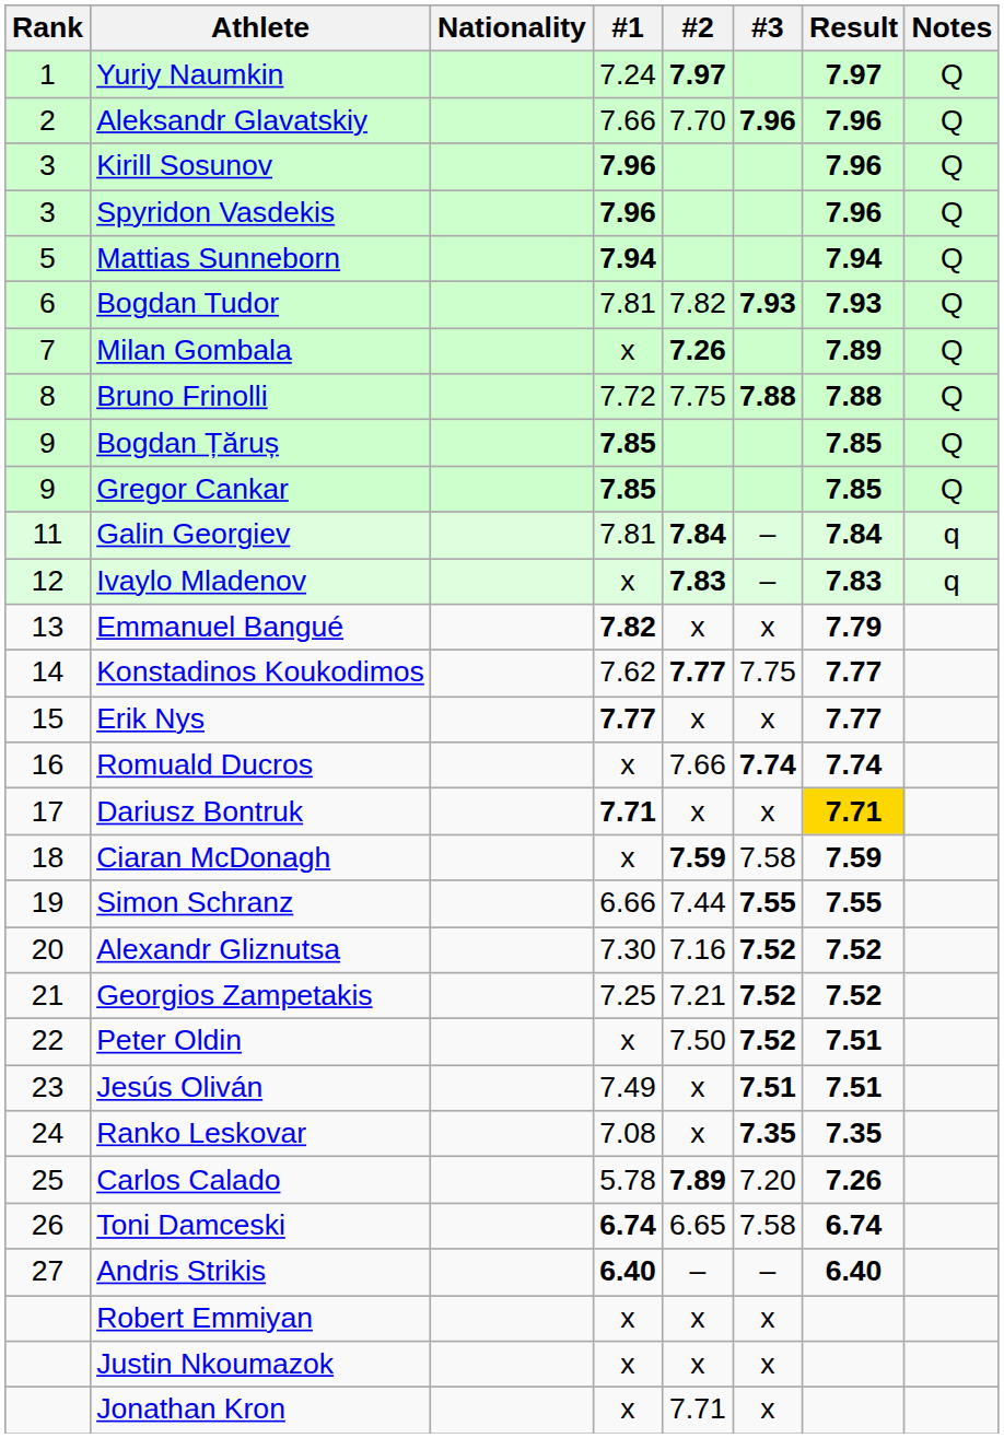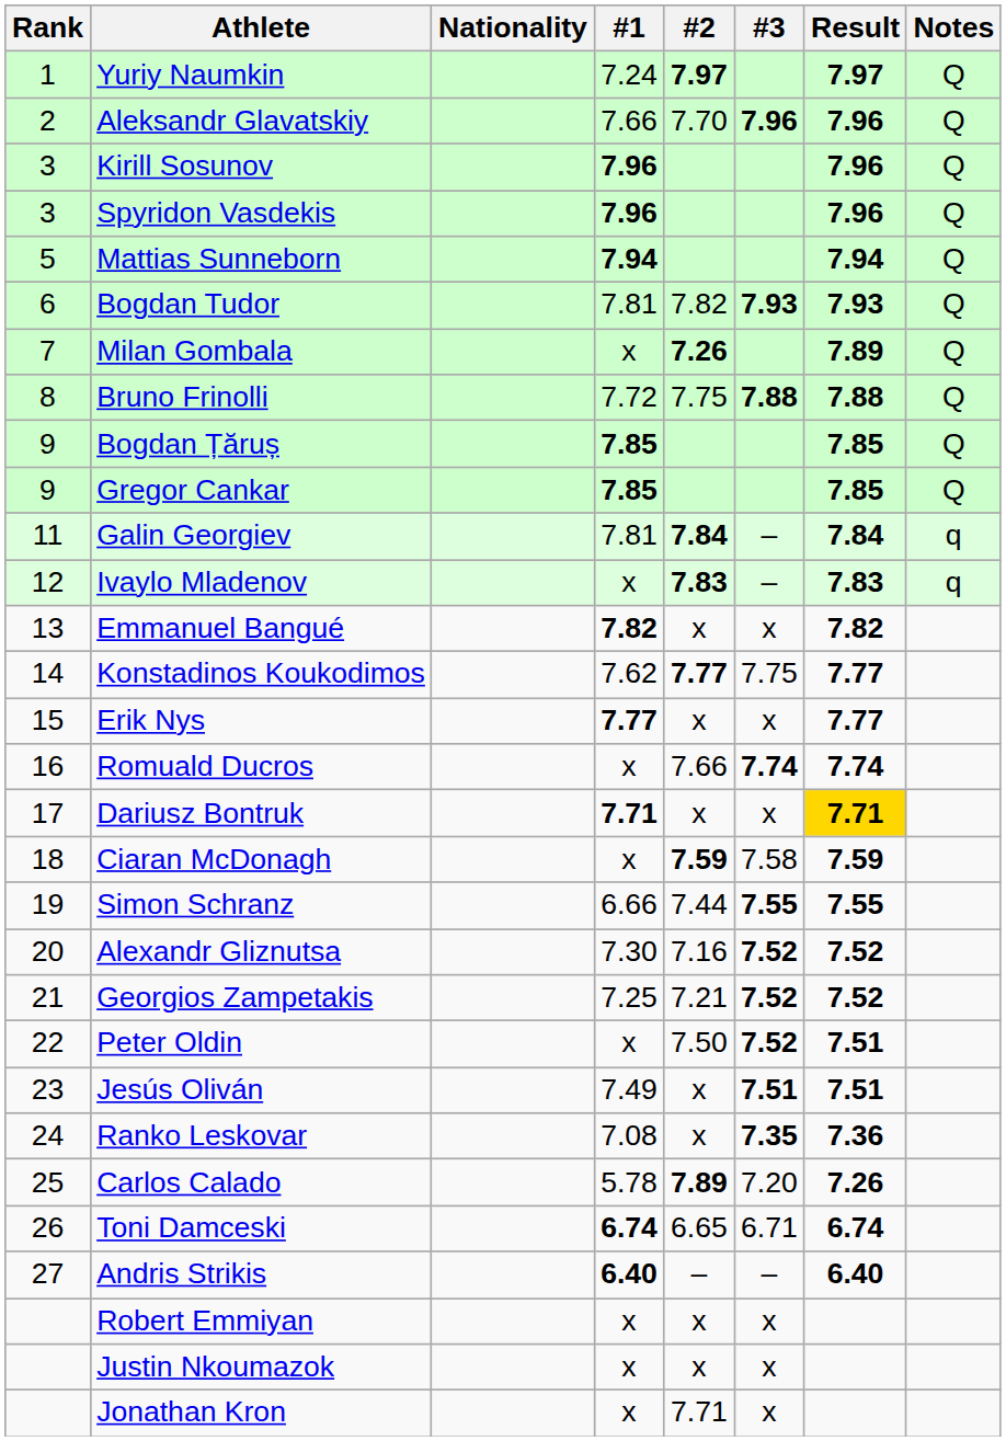 <table class="wikitable sortable" style="text-align:center">
 <tr>
 <th>Rank</th>
 <th>Athlete</th>
 <th>Nationality</th>
 <th>#1</th>
 <th>#2</th>
 <th>#3</th>
 <th>Result</th>
 <th>Notes</th>
 </tr>
 <tr bgcolor=ccffcc>
 <td>1</td>
 <td align="left"><a href='#'>Yuriy Naumkin</a></td>
 <td align=left></td>
 <td>7.24</td>
 <td><strong>7.97</strong></td>
 <td></td>
 <td><strong>7.97</strong></td>
 <td>Q</td>
 </tr>
 <tr bgcolor=ccffcc>
 <td>2</td>
 <td align="left"><a href='#'>Aleksandr Glavatskiy</a></td>
 <td align=left></td>
 <td>7.66</td>
 <td>7.70</td>
 <td><strong>7.96</strong></td>
 <td><strong>7.96</strong></td>
 <td>Q</td>
 </tr>
 <tr bgcolor=ccffcc>
 <td>3</td>
 <td align="left"><a href='#'>Kirill Sosunov</a></td>
 <td align=left></td>
 <td><strong>7.96</strong></td>
 <td></td>
 <td></td>
 <td><strong>7.96</strong></td>
 <td>Q</td>
 </tr>
 <tr bgcolor=ccffcc>
 <td>3</td>
 <td align="left"><a href='#'>Spyridon Vasdekis</a></td>
 <td align=left></td>
 <td><strong>7.96</strong></td>
 <td></td>
 <td></td>
 <td><strong>7.96</strong></td>
 <td>Q</td>
 </tr>
 <tr bgcolor=ccffcc>
 <td>5</td>
 <td align="left"><a href='#'>Mattias Sunneborn</a></td>
 <td align=left></td>
 <td><strong>7.94</strong></td>
 <td></td>
 <td></td>
 <td><strong>7.94</strong></td>
 <td>Q</td>
 </tr>
 <tr bgcolor=ccffcc>
 <td>6</td>
 <td align="left"><a href='#'>Bogdan Tudor</a></td>
 <td align=left></td>
 <td>7.81</td>
 <td>7.82</td>
 <td><strong>7.93</strong></td>
 <td><strong>7.93</strong></td>
 <td>Q</td>
 </tr>
 <tr bgcolor=ccffcc>
 <td>7</td>
 <td align="left"><a href='#'>Milan Gombala</a></td>
 <td align=left></td>
 <td>x</td>
 <td><strong>7.26</strong></td>
 <td></td>
 <td><strong>7.89</strong></td>
 <td>Q</td>
 </tr>
 <tr bgcolor=ccffcc>
 <td>8</td>
 <td align="left"><a href='#'>Bruno Frinolli</a></td>
 <td align=left></td>
 <td>7.72</td>
 <td>7.75</td>
 <td><strong>7.88</strong></td>
 <td><strong>7.88</strong></td>
 <td>Q</td>
 </tr>
 <tr bgcolor=ccffcc>
 <td>9</td>
 <td align="left"><a href='#'>Bogdan Țăruș</a></td>
 <td align=left></td>
 <td><strong>7.85</strong></td>
 <td></td>
 <td></td>
 <td><strong>7.85</strong></td>
 <td>Q</td>
 </tr>
 <tr bgcolor=ccffcc>
 <td>9</td>
 <td align="left"><a href='#'>Gregor Cankar</a></td>
 <td align=left></td>
 <td><strong>7.85</strong></td>
 <td></td>
 <td></td>
 <td><strong>7.85</strong></td>
 <td>Q</td>
 </tr>
 <tr bgcolor=ddffdd>
 <td>11</td>
 <td align="left"><a href='#'>Galin Georgiev</a></td>
 <td align=left></td>
 <td>7.81</td>
 <td><strong>7.84</strong></td>
 <td>–</td>
 <td><strong>7.84</strong></td>
 <td>q</td>
 </tr>
 <tr bgcolor=ddffdd>
 <td>12</td>
 <td align="left"><a href='#'>Ivaylo Mladenov</a></td>
 <td align=left></td>
 <td>x</td>
 <td><strong>7.83</strong></td>
 <td>–</td>
 <td><strong>7.83</strong></td>
 <td>q</td>
 </tr>
 <tr>
 <td>13</td>
 <td align="left"><a href='#'>Emmanuel Bangué</a></td>
 <td align=left></td>
 <td><strong>7.82</strong></td>
 <td>x</td>
 <td>x</td>
-<td><strong>7.79</strong></td>
+<td><strong>7.82</strong></td>
 <td></td>
 </tr>
 <tr>
 <td>14</td>
 <td align="left"><a href='#'>Konstadinos Koukodimos</a></td>
 <td align=left></td>
 <td>7.62</td>
 <td><strong>7.77</strong></td>
 <td>7.75</td>
 <td><strong>7.77</strong></td>
 <td></td>
 </tr>
 <tr>
 <td>15</td>
 <td align="left"><a href='#'>Erik Nys</a></td>
 <td align=left></td>
 <td><strong>7.77</strong></td>
 <td>x</td>
 <td>x</td>
 <td><strong>7.77</strong></td>
 <td></td>
 </tr>
 <tr>
 <td>16</td>
 <td align="left"><a href='#'>Romuald Ducros</a></td>
 <td align=left></td>
 <td>x</td>
 <td>7.66</td>
 <td><strong>7.74</strong></td>
 <td><strong>7.74</strong></td>
 <td></td>
 </tr>
 <tr>
 <td>17</td>
 <td align="left"><a href='#'>Dariusz Bontruk</a></td>
 <td align=left></td>
 <td><strong>7.71</strong></td>
 <td>x</td>
 <td>x</td>
 <td style="background: gold;"><strong>7.71</strong></td>
 <td></td>
 </tr>
 <tr>
 <td>18</td>
 <td align="left"><a href='#'>Ciaran McDonagh</a></td>
 <td align=left></td>
 <td>x</td>
 <td><strong>7.59</strong></td>
 <td>7.58</td>
 <td><strong>7.59</strong></td>
 <td></td>
 </tr>
 <tr>
 <td>19</td>
 <td align="left"><a href='#'>Simon Schranz</a></td>
 <td align=left></td>
 <td>6.66</td>
 <td>7.44</td>
 <td><strong>7.55</strong></td>
 <td><strong>7.55</strong></td>
 <td></td>
 </tr>
 <tr>
 <td>20</td>
 <td align="left"><a href='#'>Alexandr Gliznutsa</a></td>
 <td align=left></td>
 <td>7.30</td>
 <td>7.16</td>
 <td><strong>7.52</strong></td>
 <td><strong>7.52</strong></td>
 <td></td>
 </tr>
 <tr>
 <td>21</td>
 <td align="left"><a href='#'>Georgios Zampetakis</a></td>
 <td align=left></td>
 <td>7.25</td>
 <td>7.21</td>
 <td><strong>7.52</strong></td>
 <td><strong>7.52</strong></td>
 <td></td>
 </tr>
 <tr>
 <td>22</td>
 <td align="left"><a href='#'>Peter Oldin</a></td>
 <td align=left></td>
 <td>x</td>
 <td>7.50</td>
 <td><strong>7.52</strong></td>
 <td><strong>7.51</strong></td>
 <td></td>
 </tr>
 <tr>
 <td>23</td>
 <td align="left"><a href='#'>Jesús Oliván</a></td>
 <td align=left></td>
 <td>7.49</td>
 <td>x</td>
 <td><strong>7.51</strong></td>
 <td><strong>7.51</strong></td>
 <td></td>
 </tr>
 <tr>
 <td>24</td>
 <td align="left"><a href='#'>Ranko Leskovar</a></td>
 <td align=left></td>
 <td>7.08</td>
 <td>x</td>
 <td><strong>7.35</strong></td>
-<td><strong>7.35</strong></td>
+<td><strong>7.36</strong></td>
 <td></td>
 </tr>
 <tr>
 <td>25</td>
 <td align="left"><a href='#'>Carlos Calado</a></td>
 <td align=left></td>
 <td>5.78</td>
 <td><strong>7.89</strong></td>
 <td>7.20</td>
 <td><strong>7.26</strong></td>
 <td></td>
 </tr>
 <tr>
 <td>26</td>
 <td align="left"><a href='#'>Toni Damceski</a></td>
 <td align=left></td>
 <td><strong>6.74</strong></td>
 <td>6.65</td>
-<td>7.58</td>
+<td>6.71</td>
 <td><strong>6.74</strong></td>
 <td></td>
 </tr>
 <tr>
 <td>27</td>
 <td align="left"><a href='#'>Andris Strikis</a></td>
 <td align=left></td>
 <td><strong>6.40</strong></td>
 <td>–</td>
 <td>–</td>
 <td><strong>6.40</strong></td>
 <td></td>
 </tr>
 <tr>
 <td></td>
 <td align="left"><a href='#'>Robert Emmiyan</a></td>
 <td align=left></td>
 <td>x</td>
 <td>x</td>
 <td>x</td>
 <td><strong></strong></td>
 <td></td>
 </tr>
 <tr>
 <td></td>
 <td align="left"><a href='#'>Justin Nkoumazok</a></td>
 <td align=left></td>
 <td>x</td>
 <td>x</td>
 <td>x</td>
 <td><strong></strong></td>
 <td></td>
 </tr>
 <tr>
 <td></td>
 <td align="left"><a href='#'>Jonathan Kron</a></td>
 <td align=left></td>
 <td>x</td>
 <td>7.71</td>
 <td>x</td>
 <td><strong></strong></td>
 <td></td>
 </tr>
 </table>
